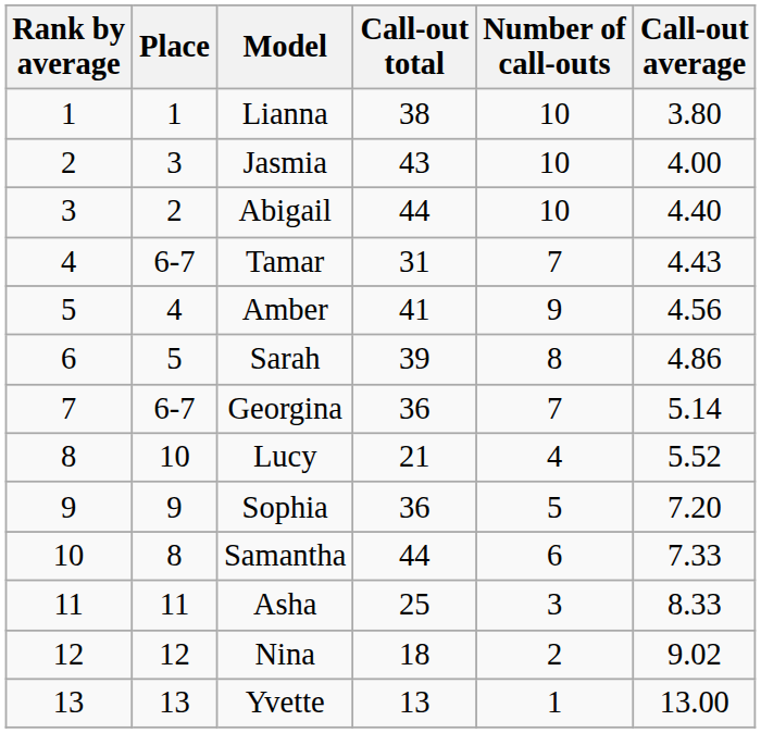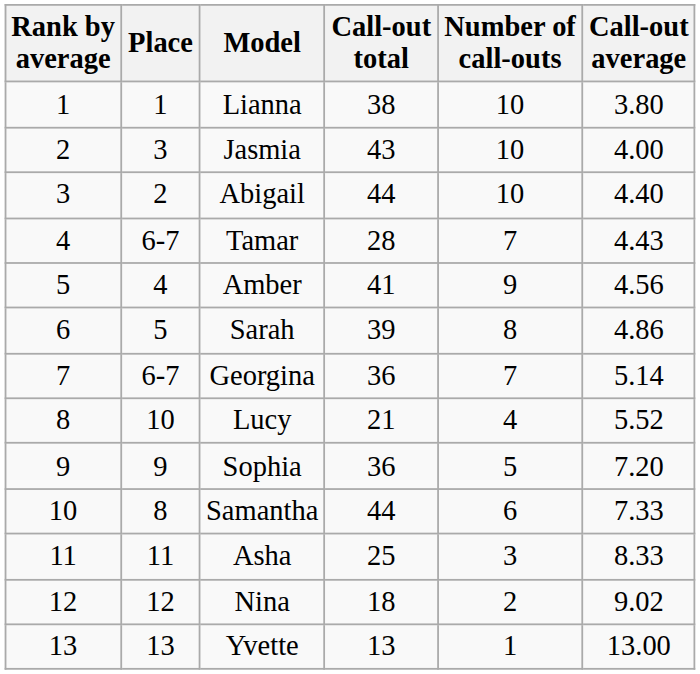 <table class="wikitable sortable" style="margin:auto; text-align:center; white-space:nowrap">
 <tr>
 <th>Rank by<br>average</th>
 <th>Place</th>
 <th>Model</th>
 <th>Call-out<br>total</th>
 <th>Number of<br>call-outs</th>
 <th>Call-out<br>average</th>
 </tr>
 <tr>
 <td>1</td>
 <td>1</td>
 <td>Lianna</td>
 <td>38</td>
 <td>10</td>
 <td>3.80</td>
 </tr>
 <tr>
 <td>2</td>
 <td>3</td>
 <td>Jasmia</td>
 <td>43</td>
 <td>10</td>
 <td>4.00</td>
 </tr>
 <tr>
 <td>3</td>
 <td>2</td>
 <td>Abigail</td>
 <td>44</td>
 <td>10</td>
 <td>4.40</td>
 </tr>
 <tr>
 <td>4</td>
 <td>6-7</td>
 <td>Tamar</td>
-<td>31</td>
+<td>28</td>
 <td>7</td>
 <td>4.43</td>
 </tr>
 <tr>
 <td>5</td>
 <td>4</td>
 <td>Amber</td>
 <td>41</td>
 <td>9</td>
 <td>4.56</td>
 </tr>
 <tr>
 <td>6</td>
 <td>5</td>
 <td>Sarah</td>
 <td>39</td>
 <td>8</td>
 <td>4.86</td>
 </tr>
 <tr>
 <td>7</td>
 <td>6-7</td>
 <td>Georgina</td>
 <td>36</td>
 <td>7</td>
 <td>5.14</td>
 </tr>
 <tr>
 <td>8</td>
 <td>10</td>
 <td>Lucy</td>
 <td>21</td>
 <td>4</td>
 <td>5.52</td>
 </tr>
 <tr>
 <td>9</td>
 <td>9</td>
 <td>Sophia</td>
 <td>36</td>
 <td>5</td>
 <td>7.20</td>
 </tr>
 <tr>
 <td>10</td>
 <td>8</td>
 <td>Samantha</td>
 <td>44</td>
 <td>6</td>
 <td>7.33</td>
 </tr>
 <tr>
 <td>11</td>
 <td>11</td>
 <td>Asha</td>
 <td>25</td>
 <td>3</td>
 <td>8.33</td>
 </tr>
 <tr>
 <td>12</td>
 <td>12</td>
 <td>Nina</td>
 <td>18</td>
 <td>2</td>
 <td>9.02</td>
 </tr>
 <tr>
 <td>13</td>
 <td>13</td>
 <td>Yvette</td>
 <td>13</td>
 <td>1</td>
 <td>13.00</td>
 </tr>
 </table>
